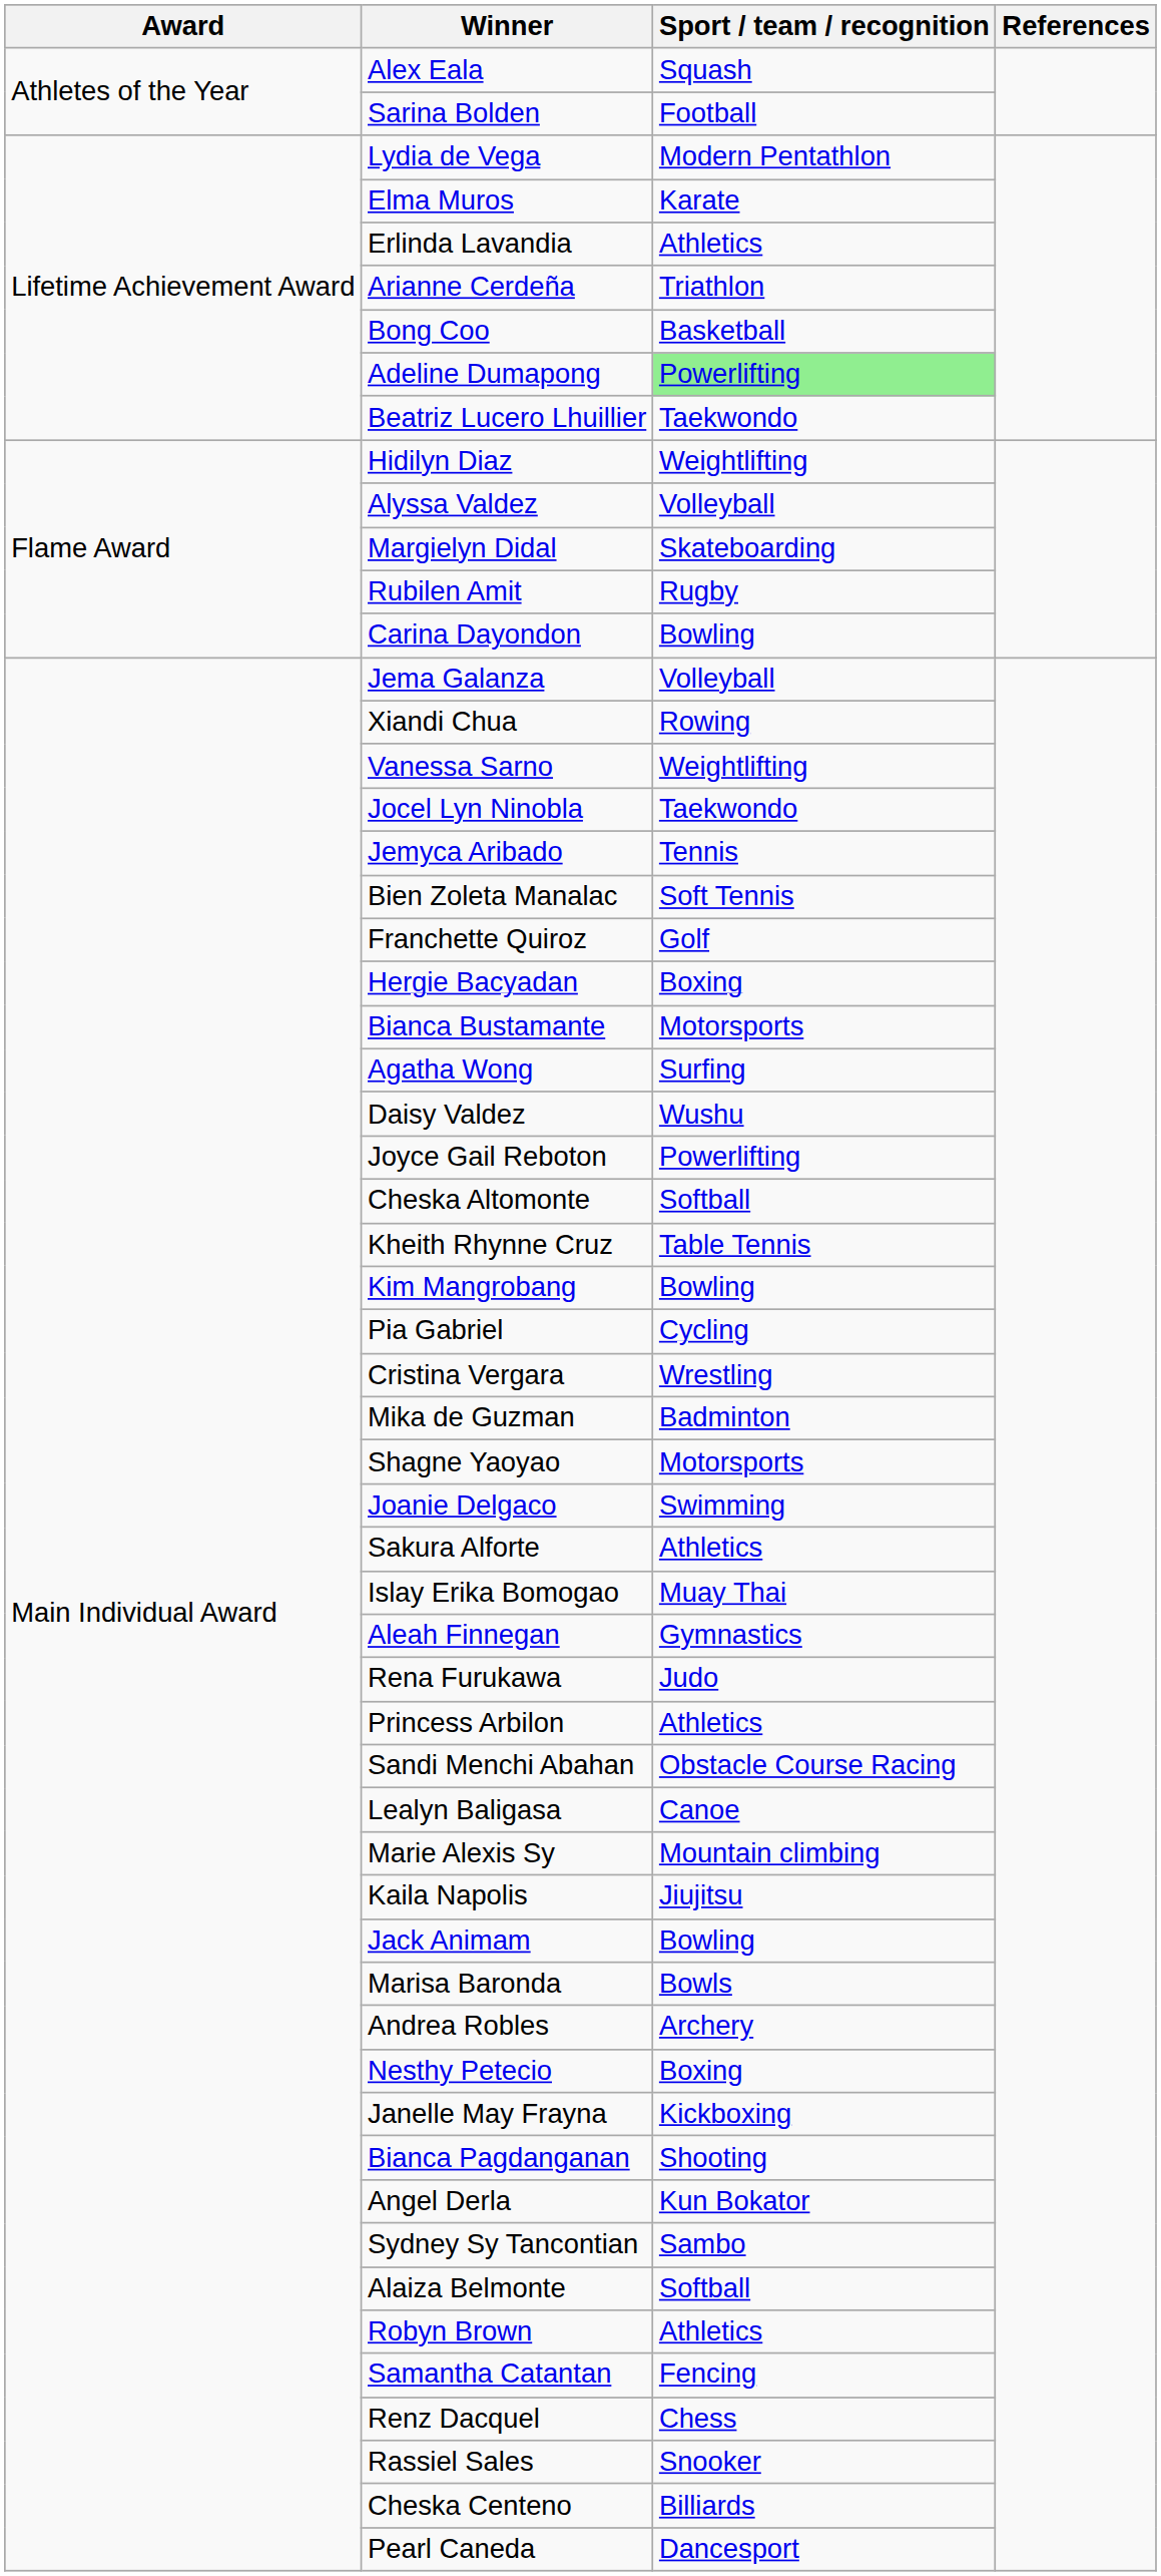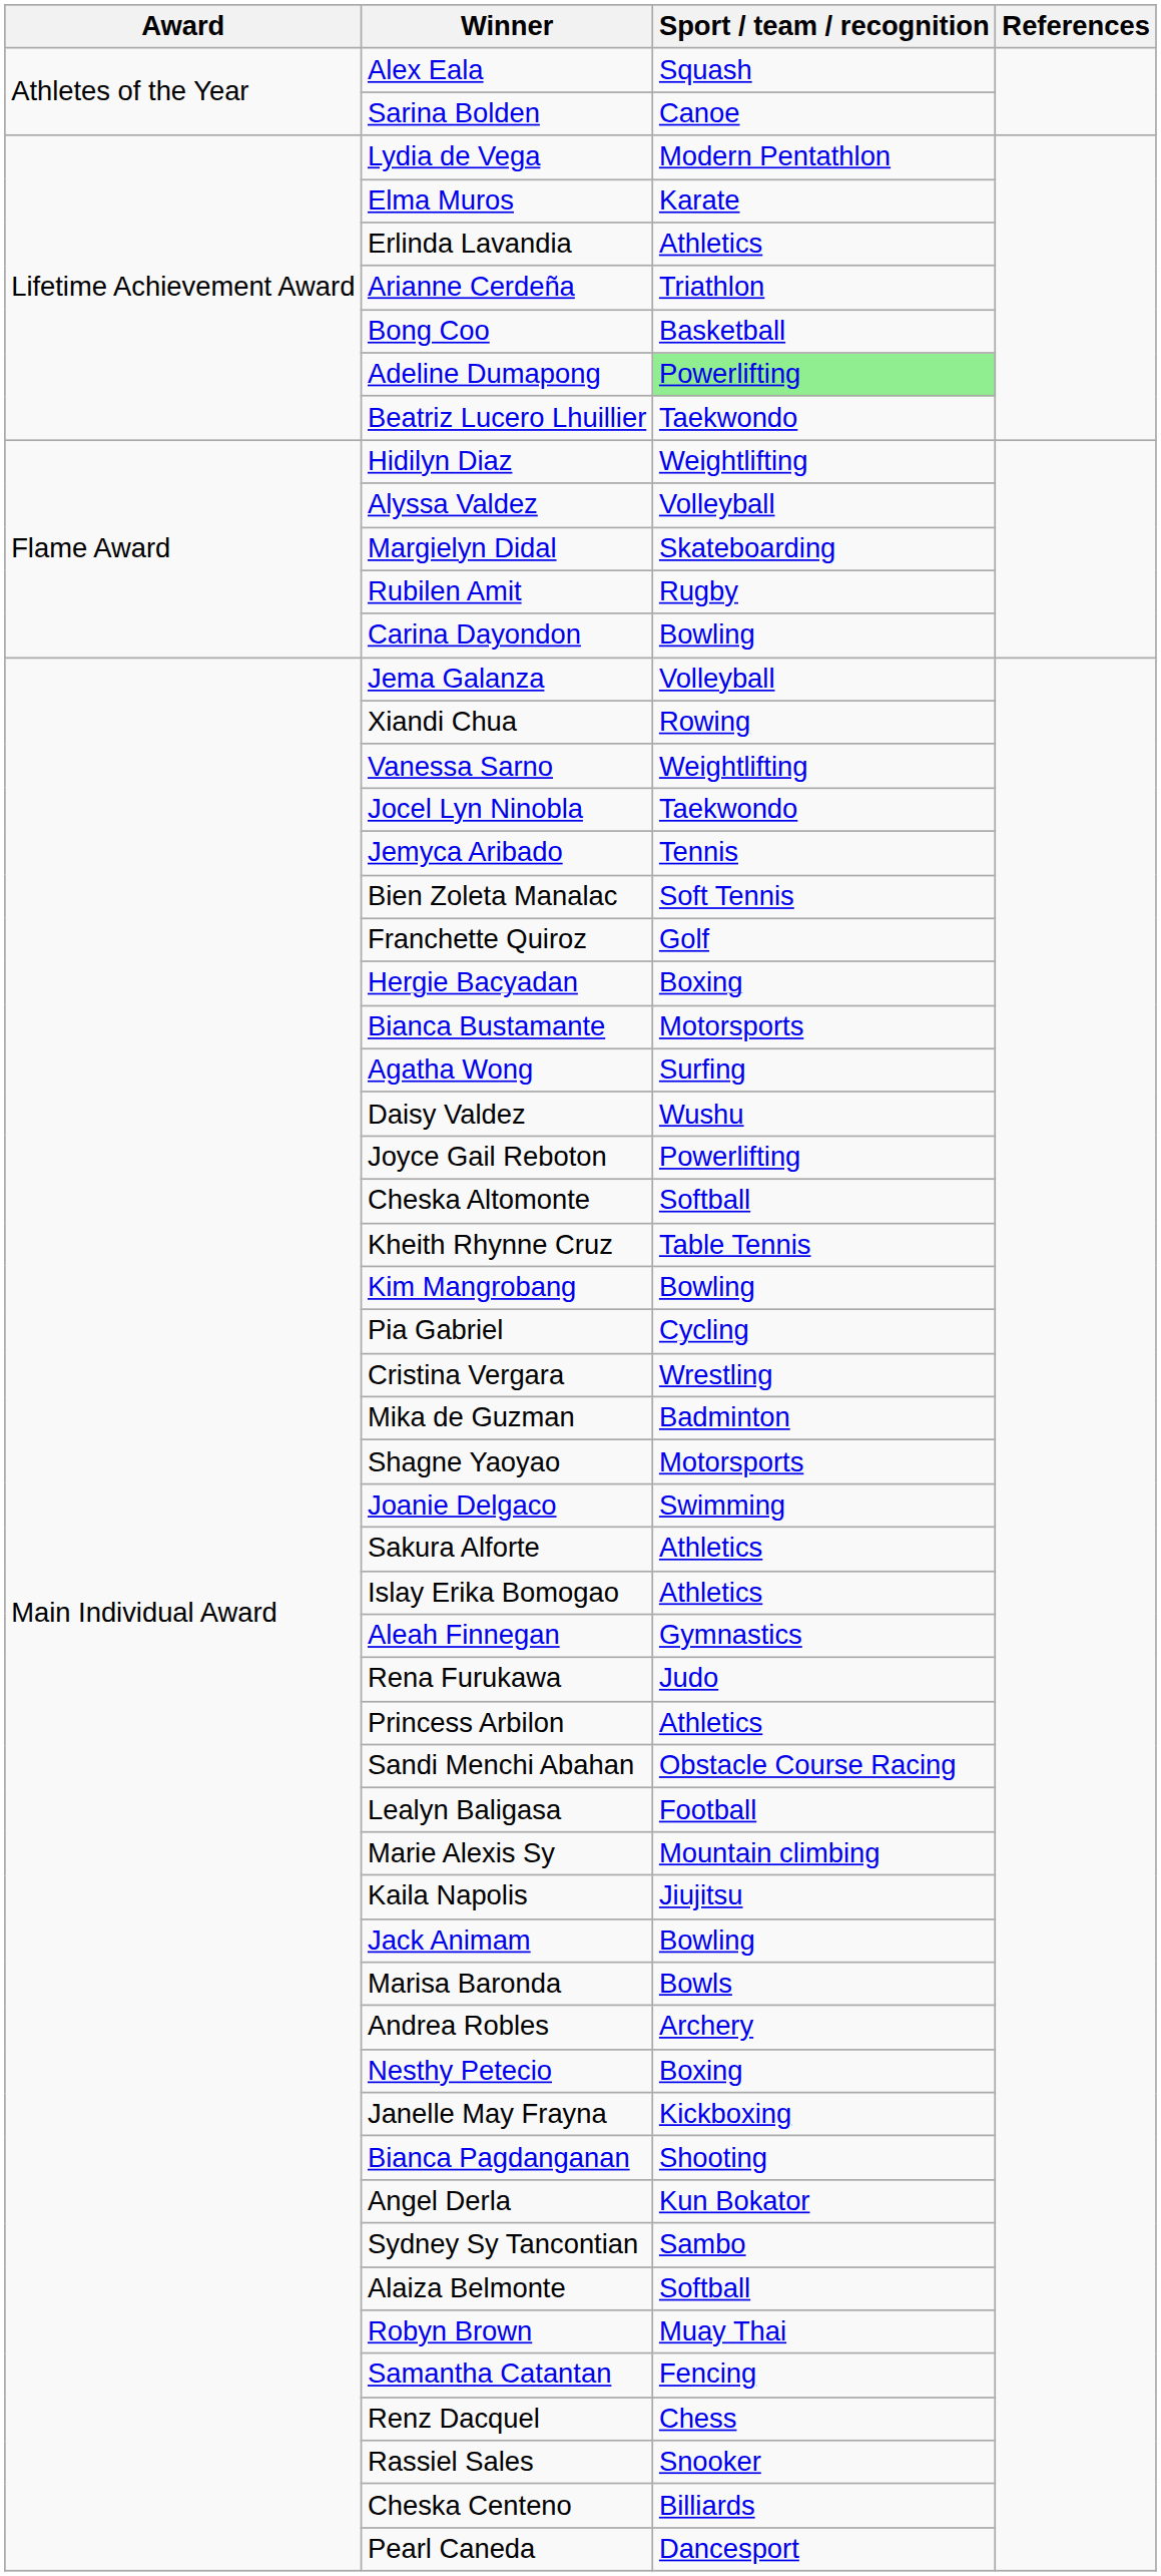 <table class="wikitable">
 <tr>
 <th>Award</th>
 <th>Winner</th>
 <th>Sport / team / recognition</th>
 <th>References</th>
 </tr>
 <tr>
 <td rowspan=2>Athletes of the Year</td>
 <td><a href='#'>Alex Eala</a></td>
 <td><a href='#'>Squash</a></td>
 <td rowspan=2></td>
 </tr>
 <tr>
 <td><a href='#'>Sarina Bolden</a></td>
-<td><a href='#'>Football</a><br> </td>
+<td><a href='#'>Canoe</a></td>
 </tr>
 <tr>
 <td rowspan=7>Lifetime Achievement Award</td>
 <td><a href='#'>Lydia de Vega</a></td>
 <td><a href='#'>Modern Pentathlon</a></td>
 <td rowspan=7></td>
 </tr>
 <tr>
 <td><a href='#'>Elma Muros</a></td>
 <td><a href='#'>Karate</a></td>
 </tr>
 <tr>
 <td>Erlinda Lavandia</td>
 <td><a href='#'>Athletics</a></td>
 </tr>
 <tr>
 <td><a href='#'>Arianne Cerdeña</a></td>
 <td><a href='#'>Triathlon</a></td>
 </tr>
 <tr>
 <td><a href='#'>Bong Coo</a></td>
 <td><a href='#'>Basketball</a></td>
 </tr>
 <tr>
 <td><a href='#'>Adeline Dumapong</a></td>
 <td style="background: lightgreen;"><a href='#'>Powerlifting</a></td>
 </tr>
 <tr>
 <td><a href='#'>Beatriz Lucero Lhuillier</a></td>
 <td><a href='#'>Taekwondo</a></td>
 </tr>
 <tr>
 <td rowspan=5>Flame Award</td>
 <td><a href='#'>Hidilyn Diaz</a></td>
 <td><a href='#'>Weightlifting</a></td>
 <td rowspan=5><br></td>
 </tr>
 <tr>
 <td><a href='#'>Alyssa Valdez</a></td>
 <td><a href='#'>Volleyball</a></td>
 </tr>
 <tr>
 <td><a href='#'>Margielyn Didal</a></td>
 <td><a href='#'>Skateboarding</a></td>
 </tr>
 <tr>
 <td><a href='#'>Rubilen Amit</a></td>
 <td><a href='#'>Rugby</a></td>
 </tr>
 <tr>
 <td><a href='#'>Carina Dayondon</a></td>
 <td><a href='#'>Bowling</a></td>
 </tr>
 <tr>
 <td rowspan=44>Main Individual Award</td>
 <td><a href='#'>Jema Galanza</a></td>
 <td><a href='#'>Volleyball</a></td>
 <td rowspan=44></td>
 </tr>
 <tr>
 <td>Xiandi Chua</td>
 <td><a href='#'>Rowing</a></td>
 </tr>
 <tr>
 <td><a href='#'>Vanessa Sarno</a></td>
 <td><a href='#'>Weightlifting</a></td>
 </tr>
 <tr>
 <td><a href='#'>Jocel Lyn Ninobla</a></td>
 <td><a href='#'>Taekwondo</a></td>
 </tr>
 <tr>
 <td><a href='#'>Jemyca Aribado</a></td>
 <td><a href='#'>Tennis</a></td>
 </tr>
 <tr>
 <td>Bien Zoleta Manalac</td>
 <td><a href='#'>Soft Tennis</a></td>
 </tr>
 <tr>
 <td>Franchette Quiroz</td>
 <td><a href='#'>Golf</a></td>
 </tr>
 <tr>
 <td><a href='#'>Hergie Bacyadan</a></td>
 <td><a href='#'>Boxing</a></td>
 </tr>
 <tr>
 <td><a href='#'>Bianca Bustamante</a></td>
 <td><a href='#'>Motorsports</a></td>
 </tr>
 <tr>
 <td><a href='#'>Agatha Wong</a></td>
 <td><a href='#'>Surfing</a></td>
 </tr>
 <tr>
 <td>Daisy Valdez</td>
 <td><a href='#'>Wushu</a></td>
 </tr>
 <tr>
 <td>Joyce Gail Reboton</td>
 <td><a href='#'>Powerlifting</a></td>
 </tr>
 <tr>
 <td>Cheska Altomonte</td>
 <td><a href='#'>Softball</a></td>
 </tr>
 <tr>
 <td>Kheith Rhynne Cruz</td>
 <td><a href='#'>Table Tennis</a></td>
 </tr>
 <tr>
 <td><a href='#'>Kim Mangrobang</a></td>
 <td><a href='#'>Bowling</a></td>
 </tr>
 <tr>
 <td>Pia Gabriel</td>
 <td><a href='#'>Cycling</a></td>
 </tr>
 <tr>
 <td>Cristina Vergara</td>
 <td><a href='#'>Wrestling</a></td>
 </tr>
 <tr>
 <td>Mika de Guzman</td>
 <td><a href='#'>Badminton</a></td>
 </tr>
 <tr>
 <td>Shagne Yaoyao</td>
 <td><a href='#'>Motorsports</a></td>
 </tr>
 <tr>
 <td><a href='#'>Joanie Delgaco</a></td>
 <td><a href='#'>Swimming</a></td>
 </tr>
 <tr>
 <td>Sakura Alforte</td>
 <td><a href='#'>Athletics</a></td>
 </tr>
 <tr>
 <td>Islay Erika Bomogao</td>
-<td><a href='#'>Muay Thai</a></td>
+<td><a href='#'>Athletics</a></td>
 </tr>
 <tr>
 <td><a href='#'>Aleah Finnegan</a></td>
 <td><a href='#'>Gymnastics</a></td>
 </tr>
 <tr>
 <td>Rena Furukawa</td>
 <td><a href='#'>Judo</a></td>
 </tr>
 <tr>
 <td>Princess Arbilon</td>
 <td><a href='#'>Athletics</a></td>
 </tr>
 <tr>
 <td>Sandi Menchi Abahan</td>
 <td><a href='#'>Obstacle Course Racing</a></td>
 </tr>
 <tr>
 <td>Lealyn Baligasa</td>
-<td><a href='#'>Canoe</a></td>
+<td><a href='#'>Football</a><br> </td>
 </tr>
 <tr>
 <td>Marie Alexis Sy</td>
 <td><a href='#'>Mountain climbing</a></td>
 </tr>
 <tr>
 <td>Kaila Napolis</td>
 <td><a href='#'>Jiujitsu</a></td>
 </tr>
 <tr>
 <td><a href='#'>Jack Animam</a></td>
 <td><a href='#'>Bowling</a></td>
 </tr>
 <tr>
 <td>Marisa Baronda</td>
 <td><a href='#'>Bowls</a></td>
 </tr>
 <tr>
 <td>Andrea Robles</td>
 <td><a href='#'>Archery</a></td>
 </tr>
 <tr>
 <td><a href='#'>Nesthy Petecio</a></td>
 <td><a href='#'>Boxing</a></td>
 </tr>
 <tr>
 <td>Janelle May Frayna</td>
 <td><a href='#'>Kickboxing</a></td>
 </tr>
 <tr>
 <td><a href='#'>Bianca Pagdanganan</a></td>
 <td><a href='#'>Shooting</a></td>
 </tr>
 <tr>
 <td>Angel Derla</td>
 <td><a href='#'>Kun Bokator</a></td>
 </tr>
 <tr>
 <td>Sydney Sy Tancontian</td>
 <td><a href='#'>Sambo</a></td>
 </tr>
 <tr>
 <td>Alaiza Belmonte</td>
 <td><a href='#'>Softball</a></td>
 </tr>
 <tr>
 <td><a href='#'>Robyn Brown</a></td>
-<td><a href='#'>Athletics</a></td>
+<td><a href='#'>Muay Thai</a></td>
 </tr>
 <tr>
 <td><a href='#'>Samantha Catantan</a></td>
 <td><a href='#'>Fencing</a></td>
 </tr>
 <tr>
 <td>Renz Dacquel</td>
 <td><a href='#'>Chess</a></td>
 </tr>
 <tr>
 <td>Rassiel Sales</td>
 <td><a href='#'>Snooker</a></td>
 </tr>
 <tr>
 <td>Cheska Centeno</td>
 <td><a href='#'>Billiards</a></td>
 </tr>
 <tr>
 <td>Pearl Caneda</td>
 <td><a href='#'>Dancesport</a></td>
 </tr>
 </table>
